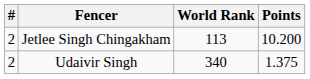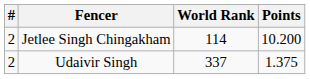 <table class="wikitable sortable" style="text-align:center;">
 <tr>
 <th>#</th>
 <th>Fencer</th>
 <th>World Rank</th>
 <th>Points</th>
 </tr>
 <tr>
 <td>2</td>
 <td>Jetlee Singh Chingakham</td>
-<td>113</td>
+<td>114</td>
 <td>10.200</td>
 </tr>
 <tr>
 <td>2</td>
 <td>Udaivir Singh</td>
-<td>340</td>
+<td>337</td>
 <td>1.375</td>
 </tr>
 </table>
